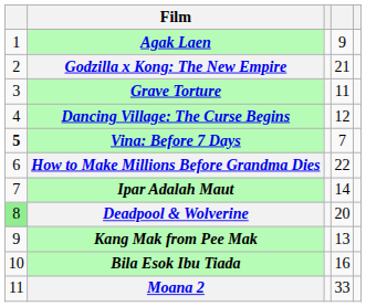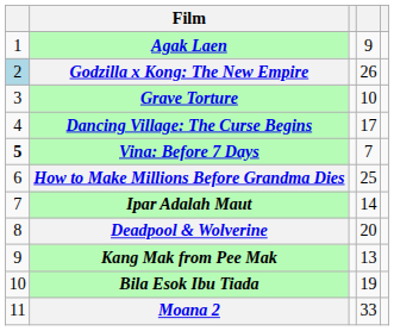 <table class="wikitable sortable plainrowheaders" style="text-align:center;">
 <tr>
 <th></th>
 <th>Film</th>
 <th></th>
 <th></th>
 <th class="unsortable"></th>
 </tr>
 <tr>
 <td>1</td>
 <th scope="row" style="background:#b6fcb6;"><em><a href='#'>Agak Laen</a></em></th>
 <td></td>
 <td>9</td>
 <td></td>
 </tr>
 <tr>
-<td>2</td>
+<td style="background: lightblue;">2</td>
 <th scope="row"><em><a href='#'>Godzilla x Kong: The New Empire</a></em></th>
 <td></td>
-<td>21</td>
+<td>26</td>
 <td></td>
 </tr>
 <tr>
 <td>3</td>
 <th scope="row" style="background:#b6fcb6;"><em><a href='#'>Grave Torture</a></em></th>
 <td></td>
-<td>11</td>
+<td>10</td>
 <td></td>
 </tr>
 <tr>
 <td>4</td>
 <th scope="row" style="background:#b6fcb6;"><em><a href='#'>Dancing Village: The Curse Begins</a></em></th>
 <td></td>
-<td>12</td>
+<td>17</td>
 <td></td>
 </tr>
 <tr>
 <td><strong>5</strong></td>
 <th scope="row" style="background:#b6fcb6;"><em><a href='#'>Vina: Before 7 Days</a></em></th>
 <td></td>
 <td>7</td>
 <td></td>
 </tr>
 <tr>
 <td>6</td>
 <th scope="row"><em><a href='#'>How to Make Millions Before Grandma Dies</a></em></th>
 <td></td>
-<td>22</td>
+<td>25</td>
 <td></td>
 </tr>
 <tr>
 <td>7</td>
 <th scope="row" style="background:#b6fcb6;"><em>Ipar Adalah Maut</em></th>
 <td></td>
 <td>14</td>
 <td></td>
 </tr>
 <tr>
-<td style="background: lightgreen;">8</td>
+<td>8</td>
 <th scope="row"><em><a href='#'>Deadpool & Wolverine</a></em></th>
 <td></td>
 <td>20</td>
 <td></td>
 </tr>
 <tr>
 <td>9</td>
 <th scope="row" style="background:#b6fcb6;"><em>Kang Mak from Pee Mak</em></th>
 <td></td>
 <td>13</td>
 <td></td>
 </tr>
 <tr>
 <td>10</td>
 <th scope="row" style="background:#b6fcb6;"><em>Bila Esok Ibu Tiada</em></th>
 <td></td>
-<td>16</td>
+<td>19</td>
 <td></td>
 </tr>
 <tr>
 <td>11</td>
 <th scope="row"><em><a href='#'>Moana 2</a></em></th>
 <td></td>
 <td>33</td>
 <td></td>
 </tr>
 </table>
